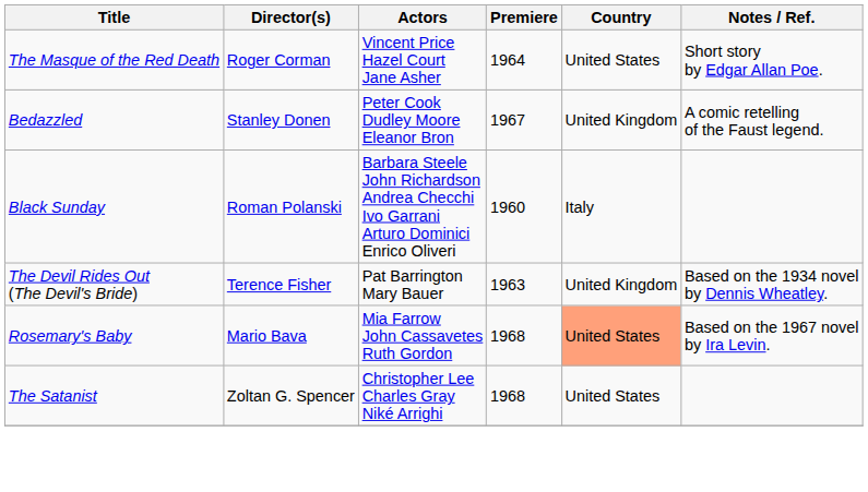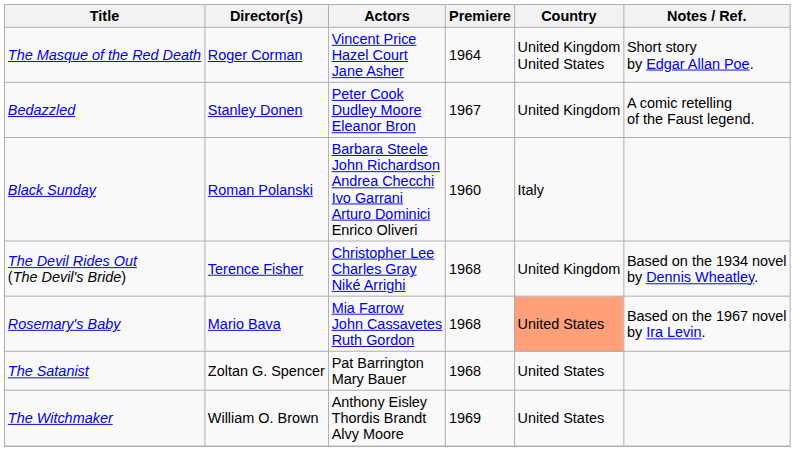 <table class="wikitable sortable" style="font-size:95%">
 <tr>
 <th>Title</th>
 <th>Director(s)</th>
 <th>Actors</th>
 <th>Premiere</th>
 <th>Country</th>
 <th class="unsortable">Notes / Ref.</th>
 </tr>
 <tr>
 <td><em><a href='#'>The Masque of the Red Death</a></em></td>
 <td><a href='#'>Roger Corman</a></td>
 <td><a href='#'>Vincent Price</a> <br><a href='#'>Hazel Court</a> <br><a href='#'>Jane Asher</a></td>
 <td>1964</td>
-<td>United States</td>
+<td>United Kingdom<br>United States</td>
 <td>Short story <br>by <a href='#'>Edgar Allan Poe</a>.</td>
 </tr>
 <tr>
 <td><em><a href='#'>Bedazzled</a></em></td>
 <td><a href='#'>Stanley Donen</a></td>
 <td><a href='#'>Peter Cook</a> <br> <a href='#'>Dudley Moore</a> <br> <a href='#'>Eleanor Bron</a></td>
 <td>1967</td>
 <td>United Kingdom</td>
 <td>A comic retelling <br>of the Faust legend.</td>
 </tr>
 <tr>
 <td><em><a href='#'>Black Sunday</a></em></td>
 <td><a href='#'>Roman Polanski</a></td>
 <td><a href='#'>Barbara Steele</a><br><a href='#'>John Richardson</a><br><a href='#'>Andrea Checchi</a><br><a href='#'>Ivo Garrani</a><br><a href='#'>Arturo Dominici</a><br>Enrico Oliveri</td>
 <td>1960</td>
 <td>Italy</td>
 <td></td>
 </tr>
 <tr>
 <td><em><a href='#'>The Devil Rides Out</a></em><br> (<em>The Devil's Bride</em>)</td>
 <td><a href='#'>Terence Fisher</a></td>
-<td>Pat Barrington <br> Mary Bauer</td>
-<td>1963</td>
+<td><a href='#'>Christopher Lee</a><br><a href='#'>Charles Gray</a><br><a href='#'>Niké Arrighi</a></td>
+<td>1968</td>
 <td>United Kingdom</td>
 <td>Based on the 1934 novel<br> by <a href='#'>Dennis Wheatley</a>.</td>
 </tr>
 <tr>
 <td><em><a href='#'>Rosemary's Baby</a></em></td>
 <td><a href='#'>Mario Bava</a></td>
 <td><a href='#'>Mia Farrow</a> <br> <a href='#'>John Cassavetes</a> <br> <a href='#'>Ruth Gordon</a></td>
 <td>1968</td>
 <td style="background: lightsalmon;">United States</td>
 <td>Based on the 1967 novel <br> by <a href='#'>Ira Levin</a>.</td>
 </tr>
 <tr>
 <td><em><a href='#'>The Satanist</a></em></td>
 <td>Zoltan G. Spencer</td>
-<td><a href='#'>Christopher Lee</a><br><a href='#'>Charles Gray</a><br><a href='#'>Niké Arrighi</a></td>
+<td>Pat Barrington <br> Mary Bauer</td>
 <td>1968</td>
+<td>United States</td>
+<td></td>
+</tr>
+<tr>
+<td><em><a href='#'>The Witchmaker</a></em></td>
+<td>William O. Brown</td>
+<td>Anthony Eisley<br> Thordis Brandt<br> Alvy Moore</td>
+<td>1969</td>
 <td>United States</td>
 <td></td>
 </tr>
 <tr>
 </tr>
 </table>
